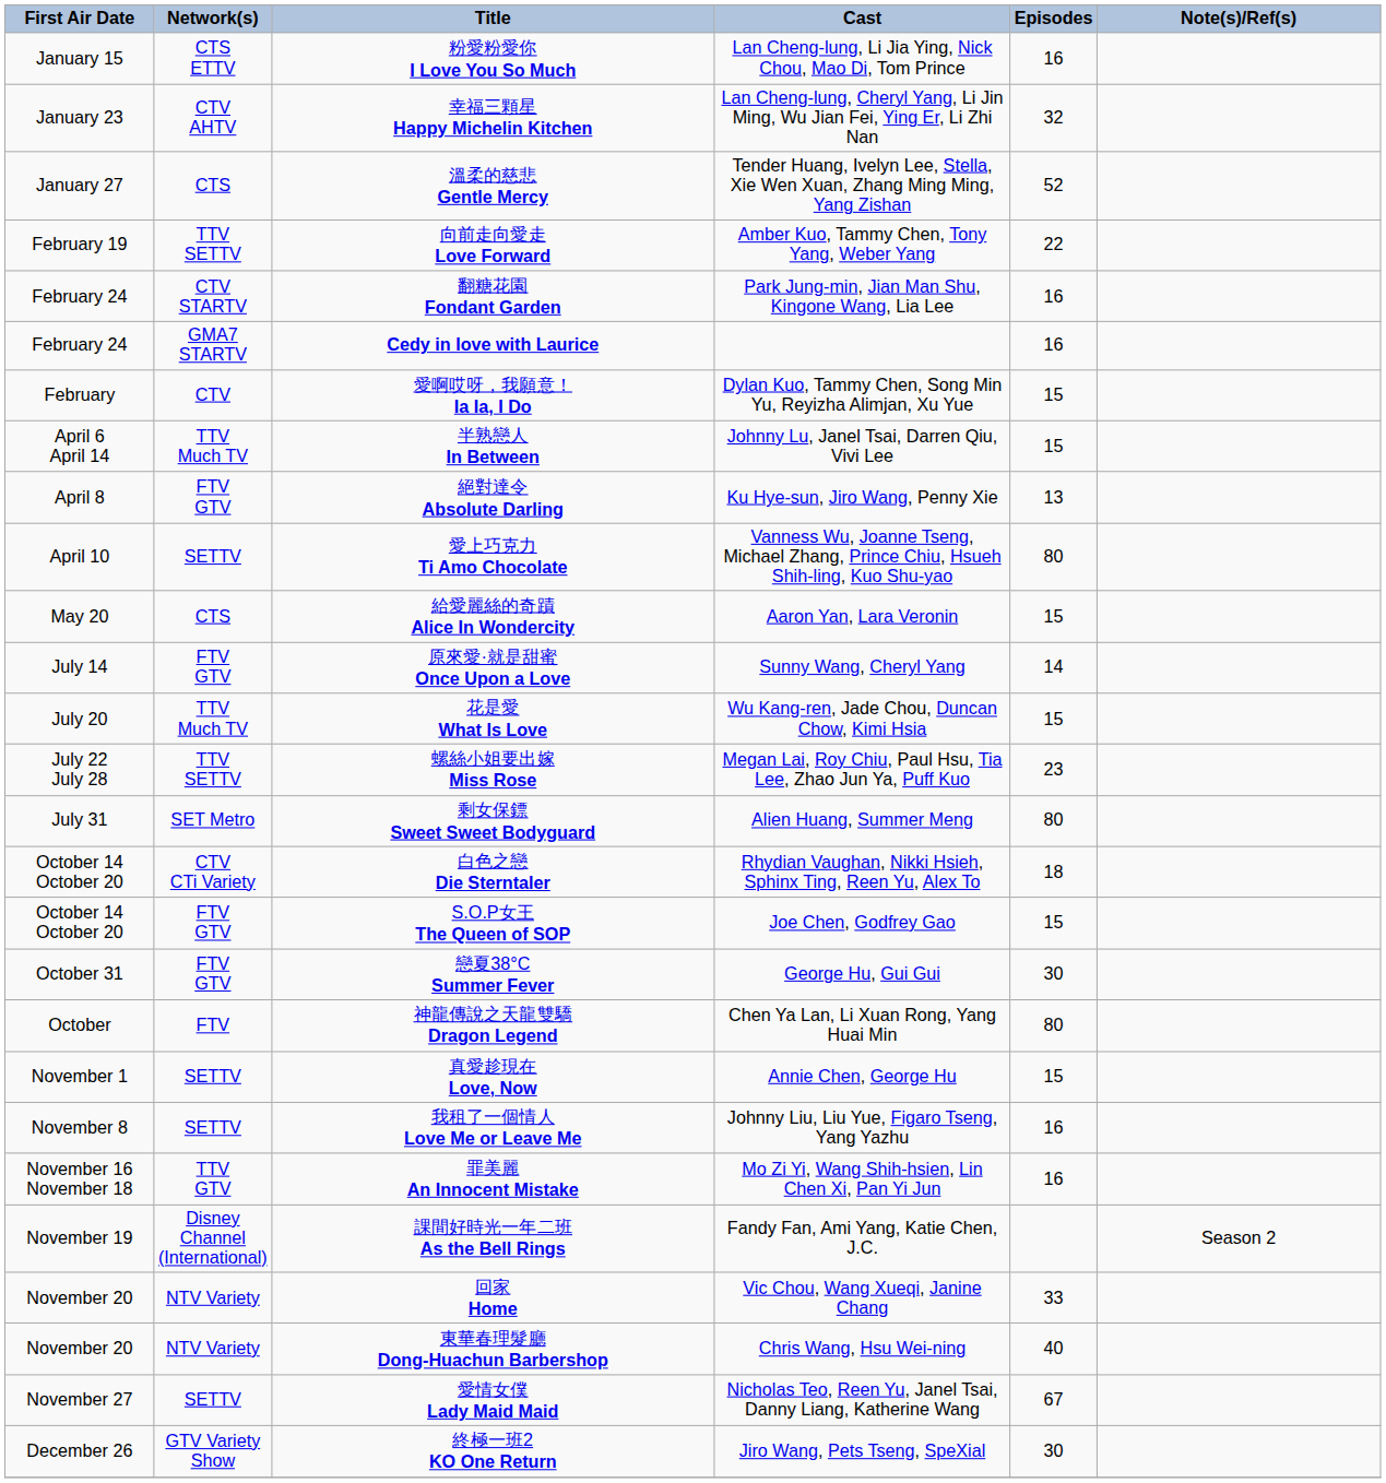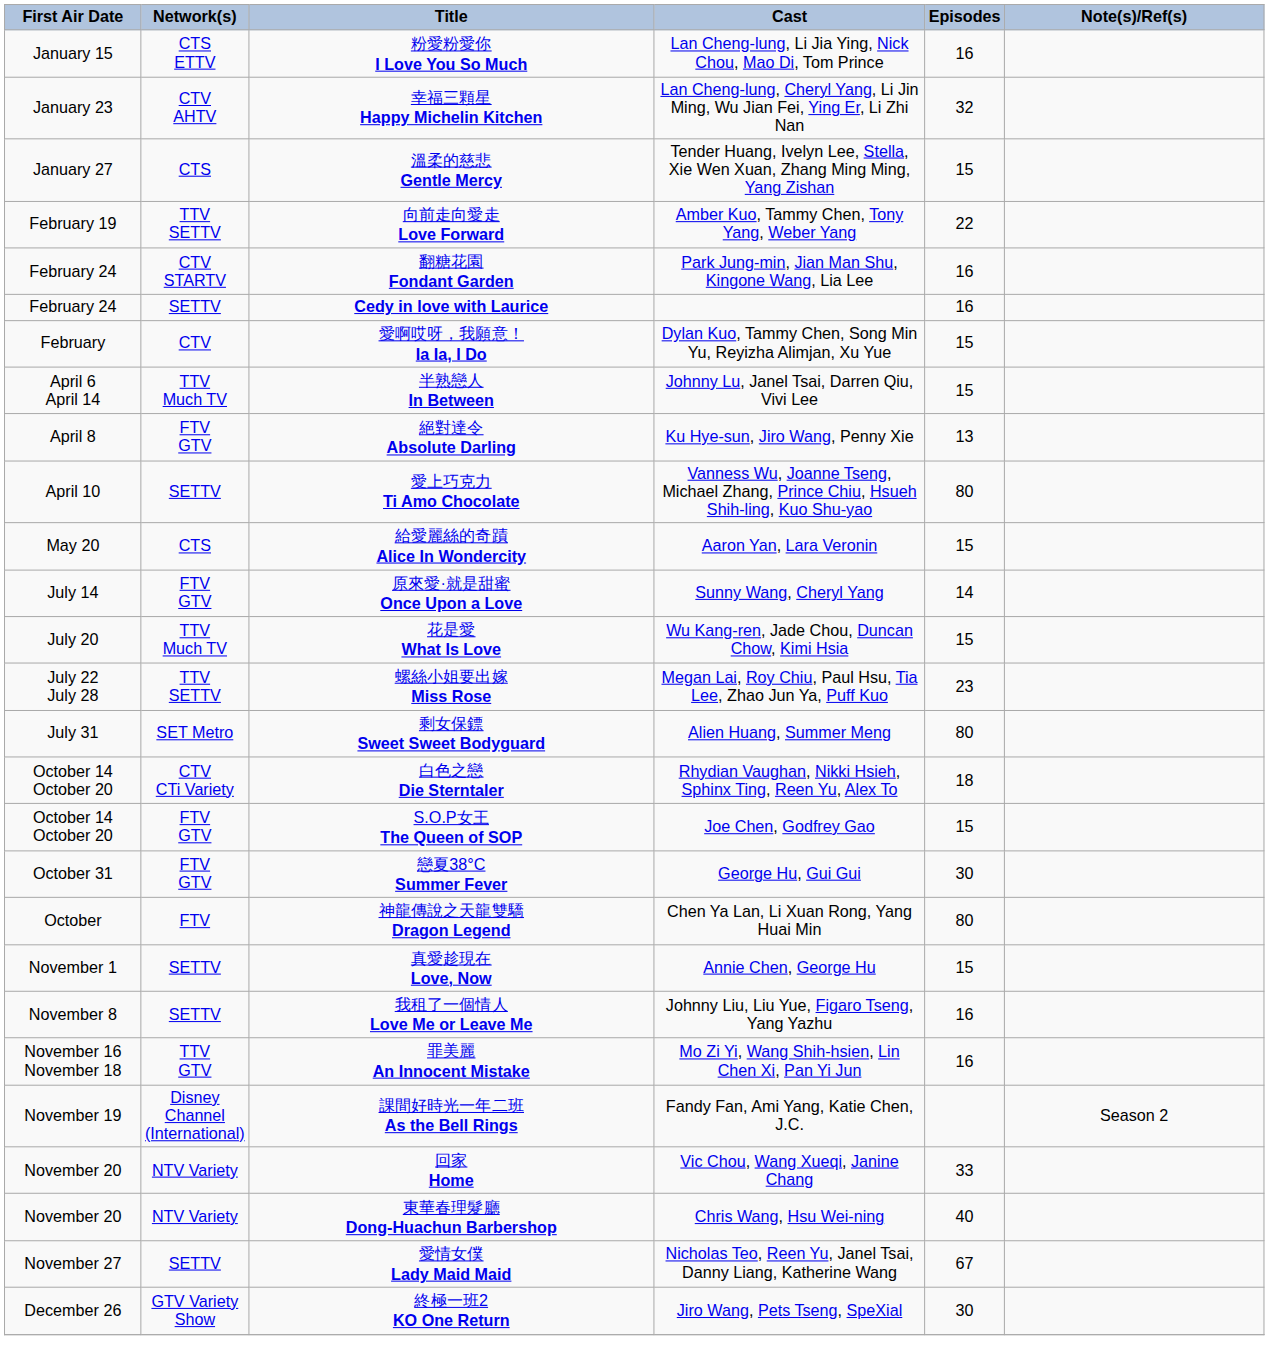 <table class="wikitable" style="text-align:center;">
 <tr>
 <th style="width:11%; background:LightSteelBlue;">First Air Date</th>
 <th style="width:8%; background:LightSteelBlue;">Network(s)</th>
 <th style="width:33%; background:LightSteelBlue;">Title</th>
 <th style="width:22%; background:LightSteelBlue;">Cast</th>
 <th style="width:5%; background:LightSteelBlue;">Episodes</th>
 <th style="width:22%; background:LightSteelBlue;">Note(s)/Ref(s)</th>
 </tr>
 <tr>
 <td>January 15</td>
 <td><a href='#'>CTS</a><br><a href='#'>ETTV</a></td>
 <td><a href='#'>粉愛粉愛你</a><br><strong><a href='#'>I Love You So Much</a></strong></td>
 <td><a href='#'>Lan Cheng-lung</a>, Li Jia Ying, <a href='#'>Nick Chou</a>, <a href='#'>Mao Di</a>, Tom Prince</td>
 <td>16</td>
 <td></td>
 </tr>
 <tr>
 <td>January 23</td>
 <td><a href='#'>CTV</a><br><a href='#'>AHTV</a></td>
 <td><a href='#'>幸福三顆星</a><br><strong><a href='#'>Happy Michelin Kitchen</a></strong></td>
 <td><a href='#'>Lan Cheng-lung</a>, <a href='#'>Cheryl Yang</a>, Li Jin Ming, Wu Jian Fei, <a href='#'>Ying Er</a>, Li Zhi Nan</td>
 <td>32</td>
 <td></td>
 </tr>
 <tr>
 <td>January 27</td>
 <td><a href='#'>CTS</a></td>
 <td><a href='#'>溫柔的慈悲</a><br><strong><a href='#'>Gentle Mercy</a></strong></td>
 <td>Tender Huang, Ivelyn Lee, <a href='#'>Stella</a>, Xie Wen Xuan, Zhang Ming Ming, <a href='#'>Yang Zishan</a></td>
-<td>52</td>
+<td>15</td>
 <td></td>
 </tr>
 <tr>
 <td>February 19</td>
 <td><a href='#'>TTV</a><br><a href='#'>SETTV</a></td>
 <td><a href='#'>向前走向愛走</a><br> <strong><a href='#'>Love Forward</a></strong></td>
 <td><a href='#'>Amber Kuo</a>, Tammy Chen, <a href='#'>Tony Yang</a>, <a href='#'>Weber Yang</a></td>
 <td>22</td>
 <td></td>
 </tr>
 <tr>
 <td>February 24</td>
 <td><a href='#'>CTV</a><br> <a href='#'>STARTV</a></td>
 <td><a href='#'>翻糖花園</a><br><strong><a href='#'>Fondant Garden</a></strong></td>
 <td><a href='#'>Park Jung-min</a>, <a href='#'>Jian Man Shu</a>, <a href='#'>Kingone Wang</a>, Lia Lee</td>
 <td>16</td>
 <td></td>
 </tr>
 <tr>
 <td>February 24</td>
-<td><a href='#'>GMA7</a><br> <a href='#'>STARTV</a></td>
+<td><a href='#'>SETTV</a></td>
 <td><strong><a href='#'>Cedy in love with Laurice</a></strong></td>
 <td></td>
 <td>16</td>
 <td></td>
 </tr>
 <tr>
 <td>February</td>
 <td><a href='#'>CTV</a></td>
 <td><a href='#'>愛啊哎呀，我願意！</a> <br><strong> <a href='#'>Ia Ia, I Do</a></strong></td>
 <td><a href='#'>Dylan Kuo</a>, Tammy Chen, Song Min Yu, Reyizha Alimjan, Xu Yue</td>
 <td>15</td>
 <td></td>
 </tr>
 <tr>
 <td>April 6<br>April 14</td>
 <td><a href='#'>TTV</a><br><a href='#'>Much TV</a></td>
 <td><a href='#'>半熟戀人</a><br><strong><a href='#'>In Between</a></strong></td>
 <td><a href='#'>Johnny Lu</a>, Janel Tsai, Darren Qiu, Vivi Lee</td>
 <td>15</td>
 <td></td>
 </tr>
 <tr>
 <td>April 8</td>
 <td><a href='#'>FTV</a><br><a href='#'>GTV</a></td>
 <td><a href='#'>絕對達令</a><br><strong><a href='#'>Absolute Darling</a></strong></td>
 <td><a href='#'>Ku Hye-sun</a>, <a href='#'>Jiro Wang</a>, Penny Xie</td>
 <td>13</td>
 <td></td>
 </tr>
 <tr>
 <td>April 10</td>
 <td><a href='#'>SETTV</a></td>
 <td><a href='#'>愛上巧克力</a><br><strong><a href='#'>Ti Amo Chocolate</a></strong></td>
 <td><a href='#'>Vanness Wu</a>, <a href='#'>Joanne Tseng</a>, Michael Zhang, <a href='#'>Prince Chiu</a>, <a href='#'>Hsueh Shih-ling</a>, <a href='#'>Kuo Shu-yao</a></td>
 <td>80</td>
 <td></td>
 </tr>
 <tr>
 <td>May 20</td>
 <td><a href='#'>CTS</a></td>
 <td><a href='#'>給愛麗絲的奇蹟</a><br><strong><a href='#'>Alice In Wondercity</a></strong></td>
 <td><a href='#'>Aaron Yan</a>, <a href='#'>Lara Veronin</a></td>
 <td>15</td>
 <td></td>
 </tr>
 <tr>
 <td>July 14</td>
 <td><a href='#'>FTV</a><br><a href='#'>GTV</a></td>
 <td><a href='#'>原來愛·就是甜蜜</a> <br> <strong><a href='#'>Once Upon a Love</a></strong></td>
 <td><a href='#'>Sunny Wang</a>, <a href='#'>Cheryl Yang</a></td>
 <td>14</td>
 <td></td>
 </tr>
 <tr>
 <td>July 20</td>
 <td><a href='#'>TTV</a><br><a href='#'>Much TV</a></td>
 <td><a href='#'>花是愛</a> <br><strong> <a href='#'>What Is Love</a></strong></td>
 <td><a href='#'>Wu Kang-ren</a>, Jade Chou, <a href='#'>Duncan Chow</a>, <a href='#'>Kimi Hsia</a></td>
 <td>15</td>
 <td></td>
 </tr>
 <tr>
 <td>July 22<br>July 28</td>
 <td><a href='#'>TTV</a><br><a href='#'>SETTV</a></td>
 <td><a href='#'>螺絲小姐要出嫁</a> <br> <strong><a href='#'>Miss Rose</a></strong></td>
 <td><a href='#'>Megan Lai</a>, <a href='#'>Roy Chiu</a>, Paul Hsu, <a href='#'>Tia Lee</a>, Zhao Jun Ya, <a href='#'>Puff Kuo</a></td>
 <td>23</td>
 <td></td>
 </tr>
 <tr>
 <td>July 31</td>
 <td><a href='#'>SET Metro</a></td>
 <td><a href='#'>剩女保鏢</a> <br> <strong><a href='#'>Sweet Sweet Bodyguard</a></strong></td>
 <td><a href='#'>Alien Huang</a>, <a href='#'>Summer Meng</a></td>
 <td>80</td>
 <td></td>
 </tr>
 <tr>
 <td>October 14<br>October 20</td>
 <td><a href='#'>CTV</a><br><a href='#'>CTi Variety</a></td>
 <td><a href='#'>白色之戀</a> <br> <strong><a href='#'>Die Sterntaler</a></strong></td>
 <td><a href='#'>Rhydian Vaughan</a>, <a href='#'>Nikki Hsieh</a>, <a href='#'>Sphinx Ting</a>, <a href='#'>Reen Yu</a>, <a href='#'>Alex To</a></td>
 <td>18</td>
 <td></td>
 </tr>
 <tr>
 <td>October 14<br>October 20</td>
 <td><a href='#'>FTV</a><br><a href='#'>GTV</a></td>
 <td><a href='#'>S.O.P女王</a> <br> <strong><a href='#'>The Queen of SOP</a></strong></td>
 <td><a href='#'>Joe Chen</a>, <a href='#'>Godfrey Gao</a></td>
 <td>15</td>
 <td></td>
 </tr>
 <tr>
 <td>October 31</td>
 <td><a href='#'>FTV</a><br><a href='#'>GTV</a></td>
 <td><a href='#'>戀夏38°C</a> <br><strong> <a href='#'>Summer Fever</a></strong></td>
 <td><a href='#'>George Hu</a>, <a href='#'>Gui Gui</a></td>
 <td>30</td>
 <td></td>
 </tr>
 <tr>
 <td>October</td>
 <td><a href='#'>FTV</a></td>
 <td><a href='#'>神龍傳說之天龍雙驕</a> <br> <strong><a href='#'>Dragon Legend</a></strong></td>
 <td>Chen Ya Lan, Li Xuan Rong, Yang Huai Min</td>
 <td>80</td>
 <td></td>
 </tr>
 <tr>
 <td>November 1</td>
 <td><a href='#'>SETTV</a></td>
 <td><a href='#'>真愛趁現在</a> <br><strong> <a href='#'>Love, Now</a></strong></td>
 <td><a href='#'>Annie Chen</a>, <a href='#'>George Hu</a></td>
 <td>15</td>
 <td></td>
 </tr>
 <tr>
 <td>November 8</td>
 <td><a href='#'>SETTV</a></td>
 <td><a href='#'>我租了一個情人</a> <br><strong> <a href='#'>Love Me or Leave Me</a></strong></td>
 <td>Johnny Liu, Liu Yue, <a href='#'>Figaro Tseng</a>, Yang Yazhu</td>
 <td>16</td>
 <td></td>
 </tr>
 <tr>
 <td>November 16<br>November 18</td>
 <td><a href='#'>TTV</a><br><a href='#'>GTV</a></td>
 <td><a href='#'>罪美麗</a> <br> <strong><a href='#'>An Innocent Mistake</a></strong></td>
 <td><a href='#'>Mo Zi Yi</a>, <a href='#'>Wang Shih-hsien</a>, <a href='#'>Lin Chen Xi</a>, <a href='#'>Pan Yi Jun</a></td>
 <td>16</td>
 <td></td>
 </tr>
 <tr>
 <td>November 19</td>
 <td><a href='#'>Disney Channel (International)</a></td>
 <td><a href='#'>課間好時光一年二班</a> <br> <strong><a href='#'>As the Bell Rings</a></strong></td>
 <td>Fandy Fan, Ami Yang, Katie Chen, J.C.</td>
 <td></td>
 <td>Season 2</td>
 </tr>
 <tr>
 <td>November 20</td>
 <td><a href='#'>NTV Variety</a></td>
 <td><a href='#'>回家</a> <br> <strong><a href='#'>Home</a></strong></td>
 <td><a href='#'>Vic Chou</a>, <a href='#'>Wang Xueqi</a>, <a href='#'>Janine Chang</a></td>
 <td>33</td>
 <td></td>
 </tr>
 <tr>
 <td>November 20</td>
 <td><a href='#'>NTV Variety</a></td>
 <td><a href='#'>東華春理髮廳</a> <br> <strong><a href='#'>Dong-Huachun Barbershop</a></strong></td>
 <td><a href='#'>Chris Wang</a>, <a href='#'>Hsu Wei-ning</a></td>
 <td>40</td>
 <td></td>
 </tr>
 <tr>
 <td>November 27</td>
 <td><a href='#'>SETTV</a></td>
 <td><a href='#'>愛情女僕</a> <br> <strong><a href='#'>Lady Maid Maid</a></strong></td>
 <td><a href='#'>Nicholas Teo</a>, <a href='#'>Reen Yu</a>, Janel Tsai, Danny Liang, Katherine Wang</td>
 <td>67</td>
 <td></td>
 </tr>
 <tr>
 <td>December 26</td>
 <td><a href='#'>GTV Variety Show</a></td>
 <td><a href='#'>終極一班2</a> <br><strong><a href='#'>KO One Return</a></strong></td>
 <td><a href='#'>Jiro Wang</a>, <a href='#'>Pets Tseng</a>, <a href='#'>SpeXial</a></td>
 <td>30</td>
 <td></td>
 </tr>
 <tr>
 </tr>
 </table>
